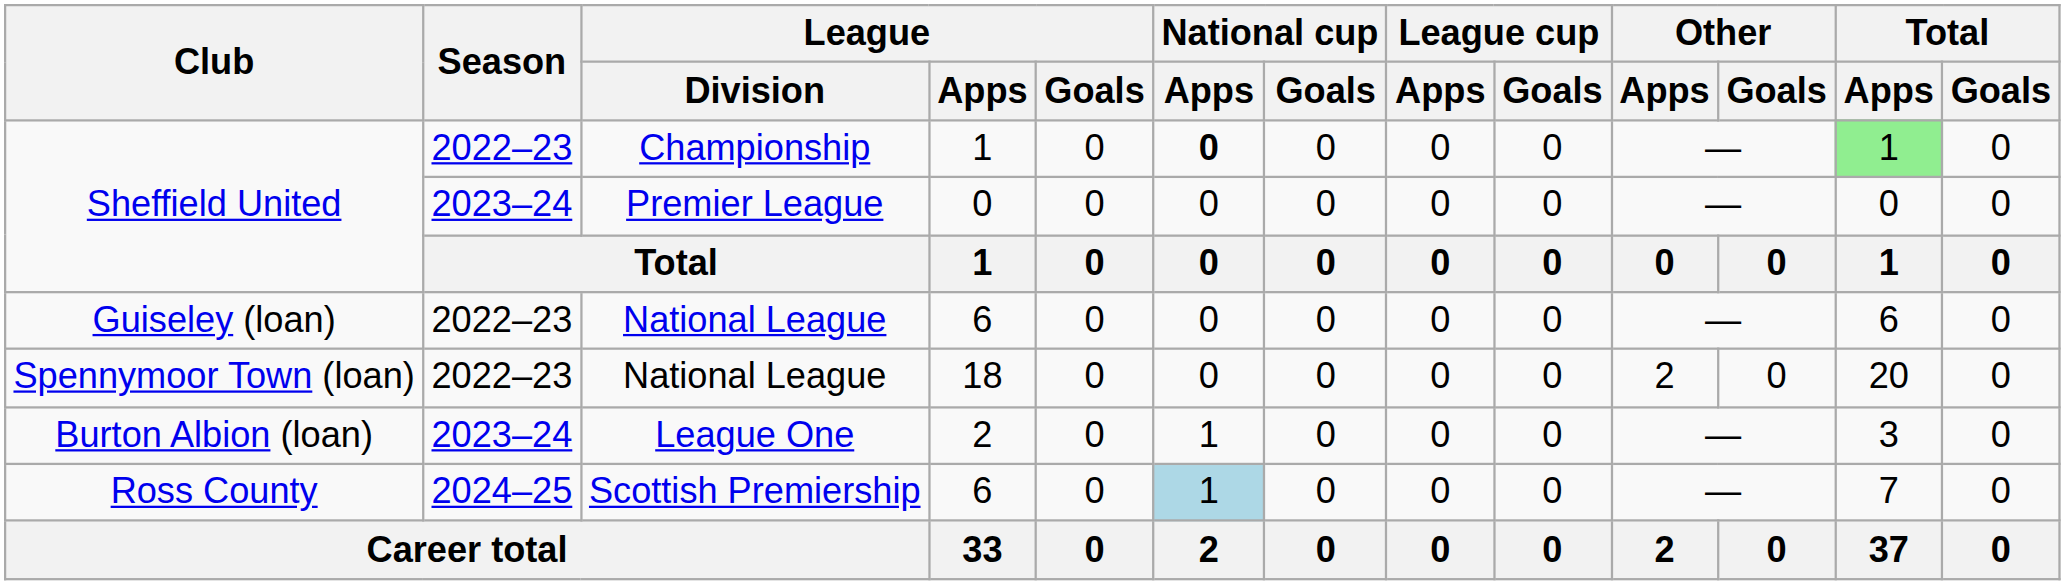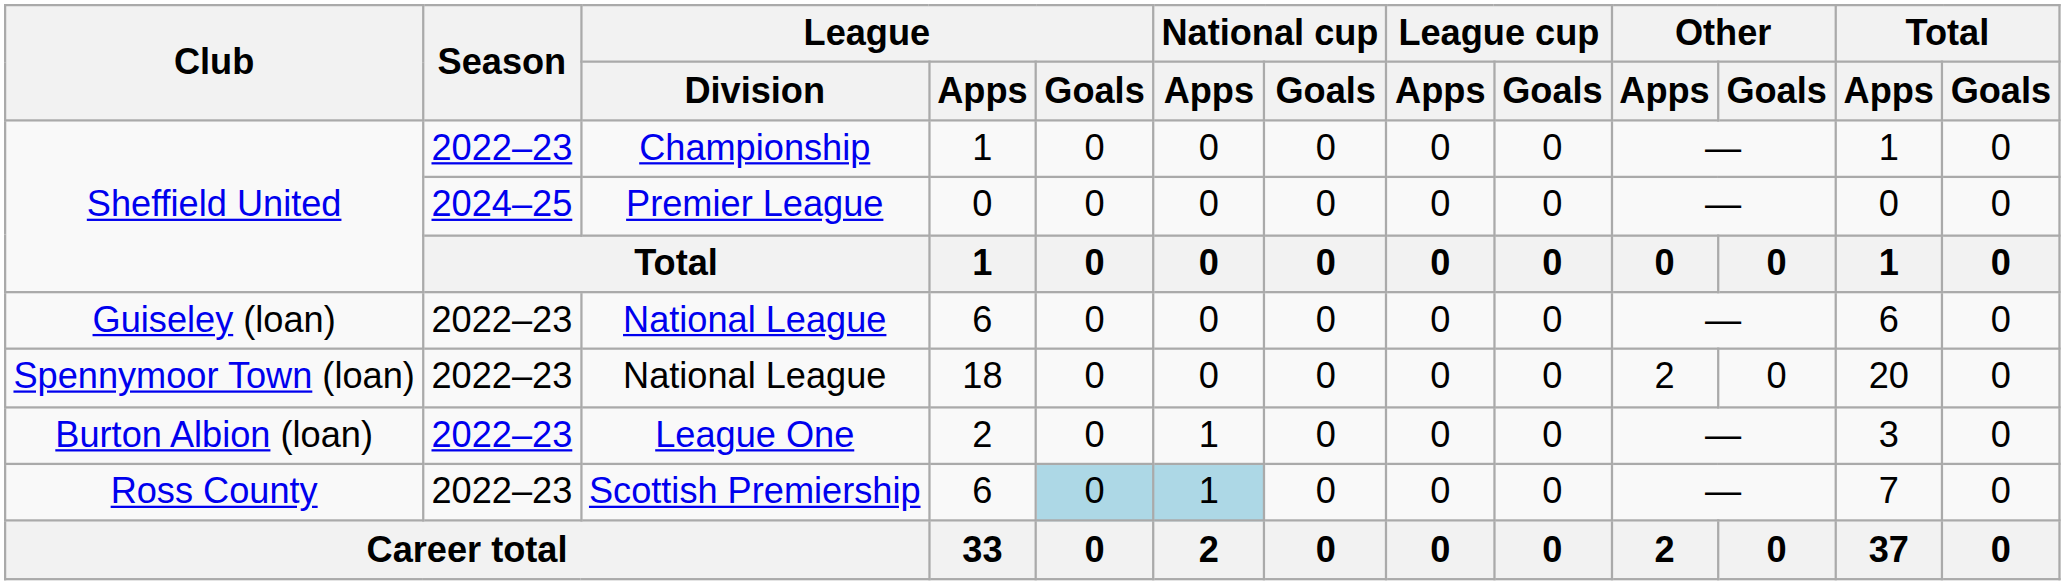 <table class="wikitable" style="text-align: center">
 <tr>
 <th rowspan="2">Club</th>
 <th rowspan="2">Season</th>
 <th colspan="3">League</th>
 <th colspan="2">National cup</th>
 <th colspan="2">League cup</th>
 <th colspan="2">Other</th>
 <th colspan="2">Total</th>
 </tr>
 <tr>
 <th>Division</th>
 <th>Apps</th>
 <th>Goals</th>
 <th>Apps</th>
 <th>Goals</th>
 <th>Apps</th>
 <th>Goals</th>
 <th>Apps</th>
 <th>Goals</th>
 <th>Apps</th>
 <th>Goals</th>
 </tr>
 <tr>
 <td rowspan="3"><a href='#'>Sheffield United</a></td>
 <td><a href='#'>2022–23</a></td>
 <td><a href='#'>Championship</a></td>
 <td>1</td>
 <td>0</td>
-<td><strong>0</strong></td>
+<td>0</td>
 <td>0</td>
 <td>0</td>
 <td>0</td>
 <td colspan="2">—</td>
-<td style="background: lightgreen;">1</td>
+<td>1</td>
 <td>0</td>
 </tr>
 <tr>
-<td><a href='#'>2023–24</a></td>
+<td><a href='#'>2024–25</a></td>
 <td><a href='#'>Premier League</a></td>
 <td>0</td>
 <td>0</td>
 <td>0</td>
 <td>0</td>
 <td>0</td>
 <td>0</td>
 <td colspan="2">—</td>
 <td>0</td>
 <td>0</td>
 </tr>
 <tr>
 <th colspan="2">Total</th>
 <th>1</th>
 <th>0</th>
 <th>0</th>
 <th>0</th>
 <th>0</th>
 <th>0</th>
 <th>0</th>
 <th>0</th>
 <th>1</th>
 <th>0</th>
 </tr>
 <tr>
 <td><a href='#'>Guiseley</a> (loan)</td>
 <td>2022–23</td>
 <td><a href='#'>National League</a></td>
 <td>6</td>
 <td>0</td>
 <td>0</td>
 <td>0</td>
 <td>0</td>
 <td>0</td>
 <td colspan="2">—</td>
 <td>6</td>
 <td>0</td>
 </tr>
 <tr>
 <td><a href='#'>Spennymoor Town</a> (loan)</td>
 <td>2022–23</td>
 <td>National League</td>
 <td>18</td>
 <td>0</td>
 <td>0</td>
 <td>0</td>
 <td>0</td>
 <td>0</td>
 <td>2</td>
 <td>0</td>
 <td>20</td>
 <td>0</td>
 </tr>
 <tr>
 <td><a href='#'>Burton Albion</a> (loan)</td>
-<td><a href='#'>2023–24</a></td>
+<td><a href='#'>2022–23</a></td>
 <td><a href='#'>League One</a></td>
 <td>2</td>
 <td>0</td>
 <td>1</td>
 <td>0</td>
 <td>0</td>
 <td>0</td>
 <td colspan="2">—</td>
 <td>3</td>
 <td>0</td>
 </tr>
 <tr>
 <td><a href='#'>Ross County</a></td>
-<td><a href='#'>2024–25</a></td>
+<td>2022–23</td>
 <td><a href='#'>Scottish Premiership</a></td>
 <td>6</td>
-<td>0</td>
+<td style="background: lightblue;">0</td>
 <td style="background: lightblue;">1</td>
 <td>0</td>
 <td>0</td>
 <td>0</td>
 <td colspan="2">—</td>
 <td>7</td>
 <td>0</td>
 </tr>
 <tr>
 <th colspan="3">Career total</th>
 <th>33</th>
 <th>0</th>
 <th>2</th>
 <th>0</th>
 <th>0</th>
 <th>0</th>
 <th>2</th>
 <th>0</th>
 <th>37</th>
 <th>0</th>
 </tr>
 </table>
